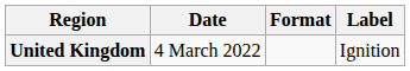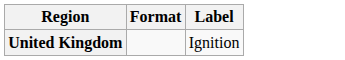 <table class="wikitable plainrowheaders" style="text-align:center;">
 <tr>
 <th>Region</th>
-<th>Date</th>
 <th>Format</th>
 <th>Label</th>
 </tr>
 <tr>
 <th scope="row">United Kingdom</th>
-<td>4 March 2022</td>
 <td></td>
 <td>Ignition</td>
 </tr>
 </table>
